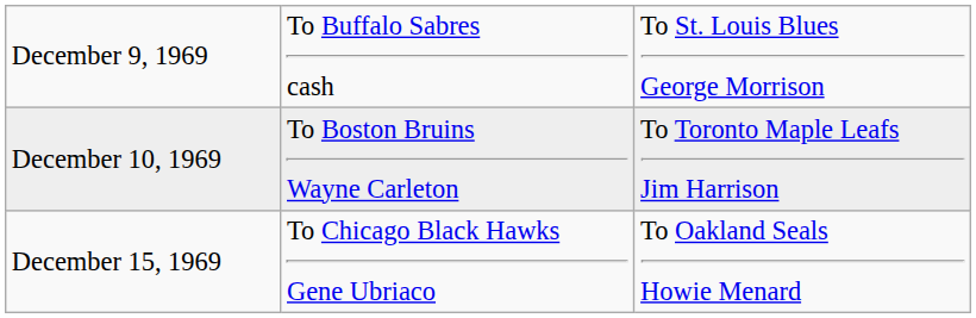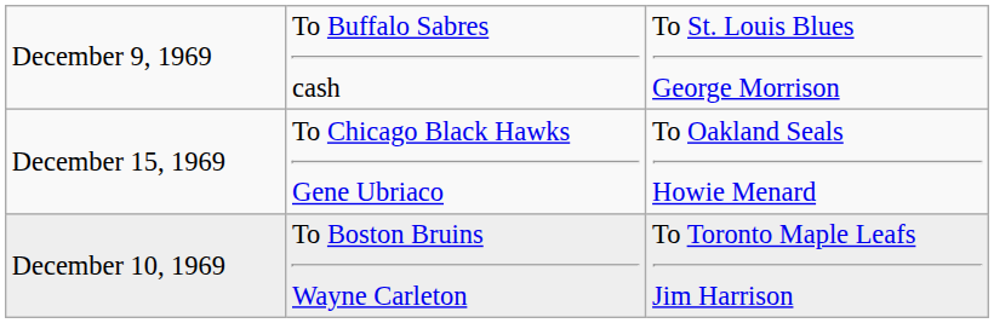 <table class="wikitable" style="border:1px solid #999; width:580px;">
 <tr>
 <td>December 9, 1969</td>
 <td valign="top">To <a href='#'>Buffalo Sabres</a><hr>cash</td>
 <td valign="top">To <a href='#'>St. Louis Blues</a><hr><a href='#'>George Morrison</a></td>
 </tr>
+<tr>
+<td>December 15, 1969</td>
+<td valign="top">To <a href='#'>Chicago Black Hawks</a><hr><a href='#'>Gene Ubriaco</a></td>
+<td valign="top">To <a href='#'>Oakland Seals</a><hr><a href='#'>Howie Menard</a></td>
+</tr>
 <tr bgcolor="eeeeee">
 <td>December 10, 1969</td>
 <td valign="top">To <a href='#'>Boston Bruins</a><hr><a href='#'>Wayne Carleton</a></td>
 <td valign="top">To <a href='#'>Toronto Maple Leafs</a><hr><a href='#'>Jim Harrison</a></td>
 </tr>
-<tr>
-<td>December 15, 1969</td>
-<td valign="top">To <a href='#'>Chicago Black Hawks</a><hr><a href='#'>Gene Ubriaco</a></td>
-<td valign="top">To <a href='#'>Oakland Seals</a><hr><a href='#'>Howie Menard</a></td>
-</tr>
 </table>
